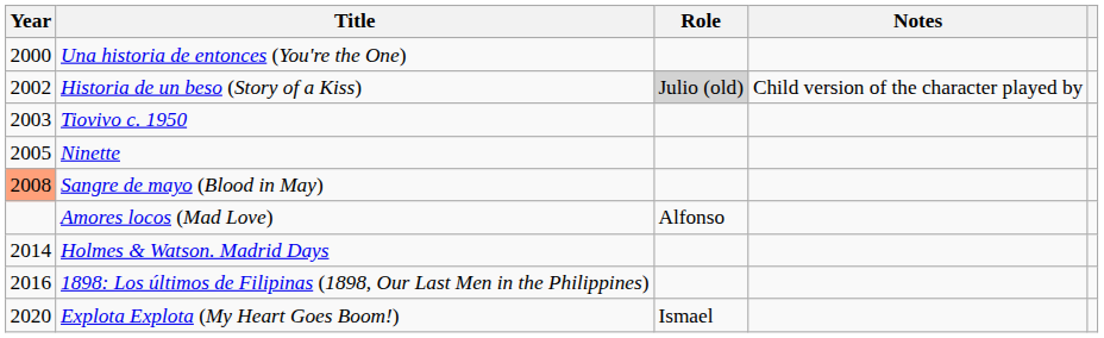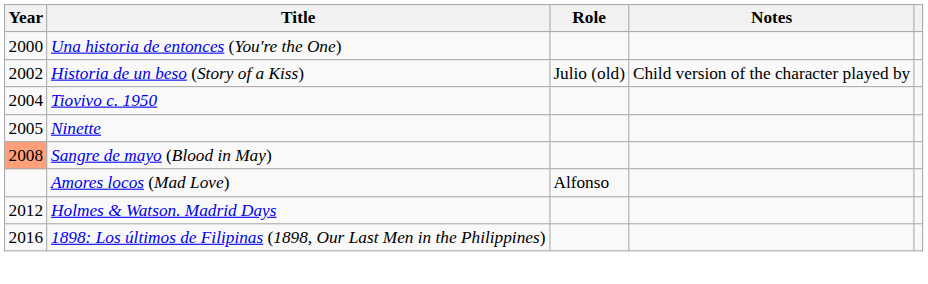 <table class="wikitable sortable">
 <tr>
 <th>Year</th>
 <th>Title</th>
 <th>Role</th>
 <th class="unsortable">Notes</th>
 <th></th>
 </tr>
 <tr>
 <td align = "center">2000</td>
 <td><em><a href='#'>Una historia de entonces</a></em> (<em>You're the One</em>)</td>
 <td></td>
 <td></td>
 <td align = "center"></td>
 </tr>
 <tr>
 <td align = "center">2002</td>
 <td><em><a href='#'>Historia de un beso</a></em> (<em>Story of a Kiss</em>)</td>
-<td style="background: lightgrey;">Julio (old)</td>
+<td>Julio (old)</td>
 <td>Child version of the character played by </td>
 <td align = "center"></td>
 </tr>
 <tr>
-<td align = "center">2003</td>
+<td align = "center">2004</td>
 <td><em><a href='#'>Tiovivo c. 1950</a></em></td>
 <td></td>
 <td></td>
 <td align = "center"></td>
 </tr>
 <tr>
 <td align = "center">2005</td>
 <td><em><a href='#'>Ninette</a></em></td>
 <td></td>
 <td></td>
 <td align = "center"></td>
 </tr>
 <tr>
 <td align = "center" style="background: lightsalmon;">2008</td>
 <td><em><a href='#'>Sangre de mayo</a></em> (<em>Blood in May</em>)</td>
 <td></td>
 <td></td>
 <td align = "center"></td>
 </tr>
 <tr>
 <td></td>
 <td><em><a href='#'>Amores locos</a></em> (<em>Mad Love</em>)</td>
 <td>Alfonso</td>
 <td></td>
 <td></td>
 </tr>
 <tr>
-<td align = "center">2014</td>
+<td align = "center">2012</td>
 <td><em><a href='#'>Holmes & Watson. Madrid Days</a></em></td>
 <td></td>
 <td></td>
 <td align = "center"></td>
 </tr>
 <tr>
 <td align = "center">2016</td>
 <td><em><a href='#'>1898: Los últimos de Filipinas</a></em> (<em>1898, Our Last Men in the Philippines</em>)</td>
 <td></td>
 <td></td>
 <td align = "center"></td>
 </tr>
-<tr>
-<td align = "center">2020</td>
-<td><em><a href='#'>Explota Explota</a></em> (<em>My Heart Goes Boom!</em>)</td>
-<td>Ismael</td>
-<td></td>
-<td align = "center"></td>
-</tr>
 </table>
